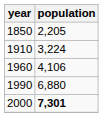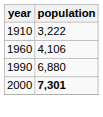 <table class="wikitable">
 <tr>
 <th>year</th>
 <th>population</th>
 </tr>
 <tr>
-<td>1850</td>
-<td>2,205</td>
-</tr>
-<tr>
 <td>1910</td>
-<td>3,224</td>
+<td>3,222</td>
 </tr>
 <tr>
 <td>1960</td>
 <td>4,106</td>
 </tr>
 <tr>
 <td>1990</td>
 <td>6,880</td>
 </tr>
 <tr>
 <td>2000</td>
 <td><strong>7,301</strong></td>
 </tr>
 <tr>
 </tr>
 </table>
